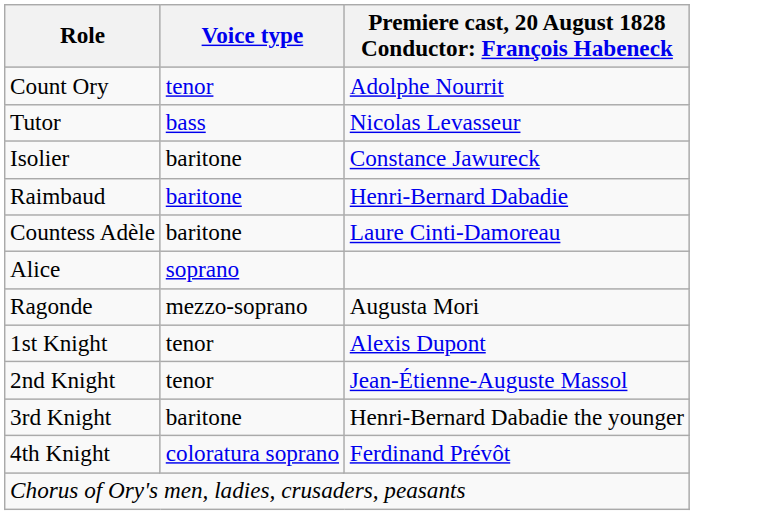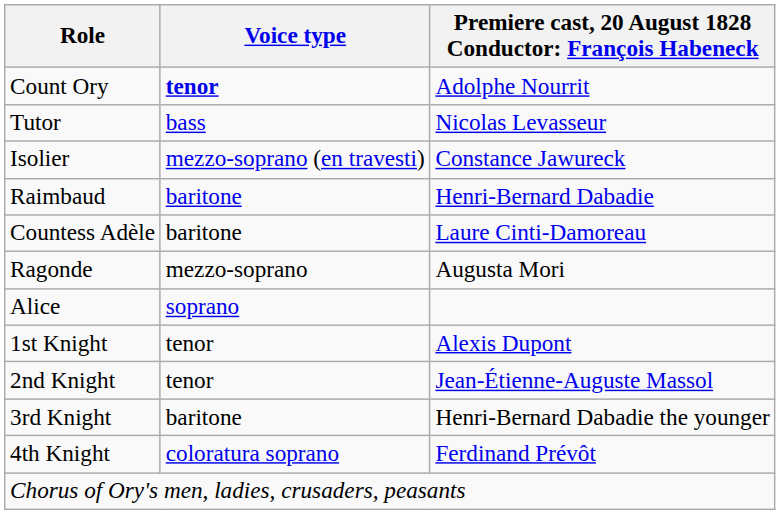 <table class="wikitable">
 <tr>
 <th>Role</th>
 <th><a href='#'>Voice type</a></th>
 <th>Premiere cast, 20 August 1828<br>Conductor: <a href='#'>François Habeneck</a></th>
 </tr>
 <tr>
 <td>Count Ory</td>
-<td><a href='#'>tenor</a></td>
+<td><strong><a href='#'>tenor</a></strong></td>
 <td><a href='#'>Adolphe Nourrit</a></td>
 </tr>
 <tr>
 <td>Tutor</td>
 <td><a href='#'>bass</a></td>
 <td><a href='#'>Nicolas Levasseur</a></td>
 </tr>
 <tr>
 <td>Isolier</td>
-<td>baritone</td>
+<td><a href='#'>mezzo-soprano</a> (<a href='#'>en travesti</a>)</td>
 <td><a href='#'>Constance Jawureck</a></td>
 </tr>
 <tr>
 <td>Raimbaud</td>
 <td><a href='#'>baritone</a></td>
 <td><a href='#'>Henri-Bernard Dabadie</a></td>
 </tr>
 <tr>
 <td>Countess Adèle</td>
 <td>baritone</td>
 <td><a href='#'>Laure Cinti-Damoreau</a></td>
 </tr>
 <tr>
+<td>Ragonde</td>
+<td>mezzo-soprano</td>
+<td>Augusta Mori</td>
+</tr>
+<tr>
 <td>Alice</td>
 <td><a href='#'>soprano</a></td>
 <td></td>
-</tr>
-<tr>
-<td>Ragonde</td>
-<td>mezzo-soprano</td>
-<td>Augusta Mori</td>
 </tr>
 <tr>
 <td>1st Knight</td>
 <td>tenor</td>
 <td><a href='#'>Alexis Dupont</a></td>
 </tr>
 <tr>
 <td>2nd Knight</td>
 <td>tenor</td>
 <td><a href='#'>Jean-Étienne-Auguste Massol</a></td>
 </tr>
 <tr>
 <td>3rd Knight</td>
 <td>baritone</td>
 <td>Henri-Bernard Dabadie the younger</td>
 </tr>
 <tr>
 <td>4th Knight</td>
 <td><a href='#'>coloratura soprano</a></td>
 <td><a href='#'>Ferdinand Prévôt</a></td>
 </tr>
 <tr>
 <td colspan="3"><em>Chorus of Ory's men, ladies, crusaders, peasants</em></td>
 </tr>
 </table>
